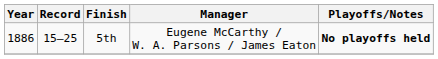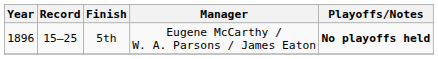 <table class="wikitable" style="text-align:center">
 <tr>
 <th>Year</th>
 <th>Record</th>
 <th>Finish</th>
 <th>Manager</th>
 <th>Playoffs/Notes</th>
 </tr>
 <tr>
-<td>1886</td>
+<td>1896</td>
 <td>15–25</td>
 <td>5th</td>
 <td>Eugene McCarthy /<br> W. A. Parsons / James Eaton</td>
 <td><strong>No playoffs held</strong></td>
 </tr>
 <tr>
 </tr>
 </table>
